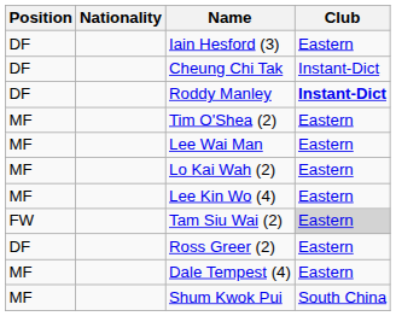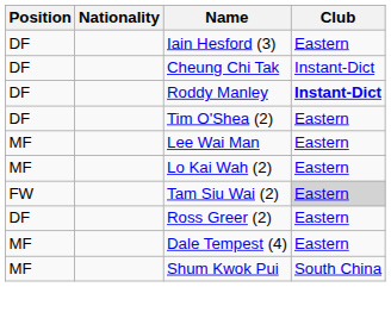 <table class="wikitable">
 <tr>
 <th>Position</th>
 <th>Nationality</th>
 <th>Name</th>
 <th>Club</th>
 </tr>
 <tr>
 <td>DF</td>
 <td></td>
 <td><a href='#'>Iain Hesford</a> (3)</td>
 <td><a href='#'>Eastern</a></td>
 </tr>
 <tr>
 <td>DF</td>
 <td></td>
 <td><a href='#'>Cheung Chi Tak</a></td>
 <td><a href='#'>Instant-Dict</a></td>
 </tr>
 <tr>
 <td>DF</td>
 <td></td>
 <td><a href='#'>Roddy Manley</a></td>
 <td><strong><a href='#'>Instant-Dict</a></strong></td>
 </tr>
 <tr>
-<td>MF</td>
+<td>DF</td>
 <td></td>
 <td><a href='#'>Tim O'Shea</a> (2)</td>
 <td><a href='#'>Eastern</a></td>
 </tr>
 <tr>
 <td>MF</td>
 <td></td>
 <td><a href='#'>Lee Wai Man</a></td>
 <td><a href='#'>Eastern</a></td>
 </tr>
 <tr>
 <td>MF</td>
 <td></td>
 <td><a href='#'>Lo Kai Wah</a> (2)</td>
-<td><a href='#'>Eastern</a></td>
-</tr>
-<tr>
-<td>MF</td>
-<td></td>
-<td><a href='#'>Lee Kin Wo</a> (4)</td>
 <td><a href='#'>Eastern</a></td>
 </tr>
 <tr>
 <td>FW</td>
 <td></td>
 <td><a href='#'>Tam Siu Wai</a> (2)</td>
 <td style="background: lightgrey;"><a href='#'>Eastern</a></td>
 </tr>
 <tr>
 <td>DF</td>
 <td></td>
 <td><a href='#'>Ross Greer</a> (2)</td>
 <td><a href='#'>Eastern</a></td>
 </tr>
 <tr>
 <td>MF</td>
 <td></td>
 <td><a href='#'>Dale Tempest</a> (4)</td>
 <td><a href='#'>Eastern</a></td>
 </tr>
 <tr>
 <td>MF</td>
 <td></td>
 <td><a href='#'>Shum Kwok Pui</a></td>
 <td><a href='#'>South China</a></td>
 </tr>
 </table>
